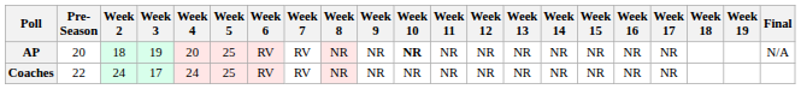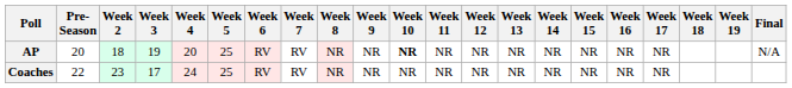 <table class="wikitable" style="white-space:nowrap;font-size:90%">
 <tr>
 <th>Poll</th>
 <th>Pre-<br>Season</th>
 <th>Week<br>2</th>
 <th>Week<br>3</th>
 <th>Week<br>4</th>
 <th>Week<br>5</th>
 <th>Week<br>6</th>
 <th>Week<br>7</th>
 <th>Week<br>8</th>
 <th>Week<br>9</th>
 <th>Week<br>10</th>
 <th>Week<br>11</th>
 <th>Week<br>12</th>
 <th>Week<br>13</th>
 <th>Week<br>14</th>
 <th>Week<br>15</th>
 <th>Week<br>16</th>
 <th>Week<br>17</th>
 <th>Week<br>18</th>
 <th>Week<br>19</th>
 <th>Final</th>
 </tr>
 <tr style="text-align:center;">
 <th>AP</th>
 <td style="background:#FFF;">20</td>
 <td style="background:#D8FFEB;">18</td>
 <td style="background:#D8FFEB;">19</td>
 <td style="background:#FFE6E6;">20</td>
 <td style="background:#FFE6E6;">25</td>
 <td style="background:#FFE6E6;">RV</td>
 <td style="background:#FFF;">RV</td>
 <td style="background:#FFE6E6;">NR</td>
 <td style="background:#FFF;">NR</td>
 <td style="background:#FFF;"><strong>NR</strong></td>
 <td style="background:#FFF;">NR</td>
 <td style="background:#FFF;">NR</td>
 <td style="background:#FFF;">NR</td>
 <td style="background:#FFF;">NR</td>
 <td style="background:#FFF;">NR</td>
 <td style="background:#FFF;">NR</td>
 <td style="background:#FFF;">NR</td>
 <td style="background:#FFF;"></td>
 <td style="background:#FFF;"></td>
 <td style="background:#FFF;">N/A</td>
 </tr>
 <tr style="text-align:center;">
 <th>Coaches</th>
 <td style="background:#FFF;">22</td>
-<td style="background:#D8FFEB;">24</td>
+<td style="background:#D8FFEB;">23</td>
 <td style="background:#D8FFEB;">17</td>
 <td style="background:#FFE6E6;">24</td>
 <td style="background:#FFE6E6;">25</td>
 <td style="background:#FFE6E6;">RV</td>
 <td style="background:#FFF;">RV</td>
 <td style="background:#FFE6E6;">NR</td>
 <td style="background:#FFF;">NR</td>
 <td style="background:#FFF;">NR</td>
 <td style="background:#FFF;">NR</td>
 <td style="background:#FFF;">NR</td>
 <td style="background:#FFF;">NR</td>
 <td style="background:#FFF;">NR</td>
 <td style="background:#FFF;">NR</td>
 <td style="background:#FFF;">NR</td>
 <td style="background:#FFF;">NR</td>
 <td style="background:#FFF;"></td>
 <td style="background:#FFF;"></td>
 <td style="background:#FFF;"></td>
 </tr>
 </table>
